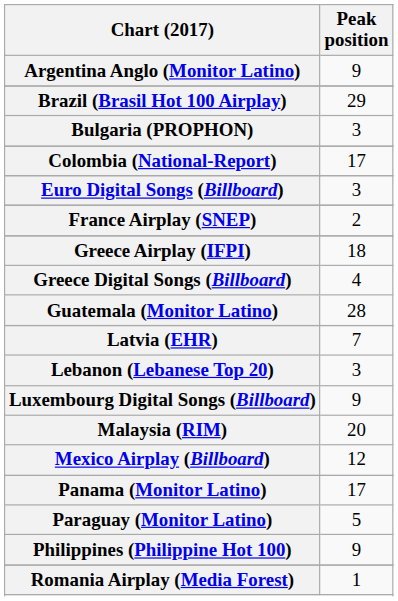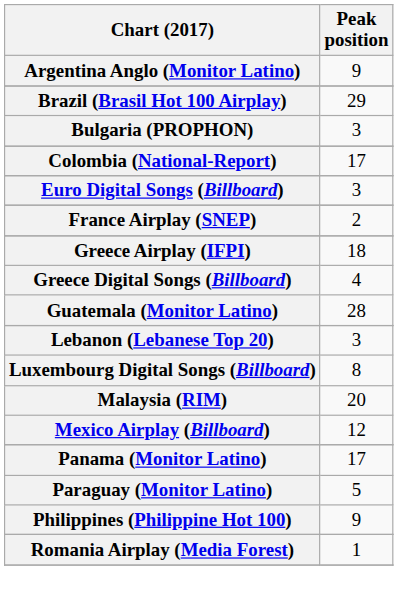 <table class="wikitable sortable plainrowheaders" style="text-align:center">
 <tr>
 <th scope="col">Chart (2017)</th>
 <th scope="col">Peak<br> position</th>
 </tr>
 <tr>
 <th scope="row">Argentina Anglo (<a href='#'>Monitor Latino</a>)</th>
 <td>9</td>
 </tr>
 <tr>
 </tr>
 <tr>
 </tr>
 <tr>
 </tr>
 <tr>
 </tr>
 <tr>
 <th scope="row">Brazil (<a href='#'>Brasil Hot 100 Airplay</a>)</th>
 <td>29</td>
 </tr>
 <tr>
 <th scope="row">Bulgaria (PROPHON)</th>
 <td>3</td>
 </tr>
 <tr>
 </tr>
 <tr>
 </tr>
 <tr>
 </tr>
 <tr>
 <th scope="row">Colombia (<a href='#'>National-Report</a>)</th>
 <td>17</td>
 </tr>
 <tr>
 </tr>
 <tr>
 </tr>
 <tr>
 </tr>
 <tr>
 <th scope="row"><a href='#'>Euro Digital Songs</a> (<em><a href='#'>Billboard</a></em>)</th>
 <td>3</td>
 </tr>
 <tr>
 </tr>
 <tr>
 </tr>
 <tr>
 <th scope="row">France Airplay (<a href='#'>SNEP</a>)</th>
 <td style="text-align:center;">2</td>
 </tr>
 <tr>
 </tr>
 <tr>
 <th scope="row">Greece Airplay (<a href='#'>IFPI</a>)</th>
 <td>18</td>
 </tr>
 <tr>
 <th scope="row">Greece Digital Songs (<em><a href='#'>Billboard</a></em>)</th>
 <td>4</td>
 </tr>
 <tr>
 <th scope="row">Guatemala (<a href='#'>Monitor Latino</a>)</th>
 <td>28</td>
 </tr>
 <tr>
 </tr>
 <tr>
 </tr>
 <tr>
 </tr>
 <tr>
 </tr>
 <tr>
 </tr>
 <tr>
 </tr>
 <tr>
 </tr>
 <tr>
-<th scope="row">Latvia (<a href='#'>EHR</a>)</th>
-<td>7</td>
-</tr>
-<tr>
 <th scope="row">Lebanon (<a href='#'>Lebanese Top 20</a>)</th>
 <td>3</td>
 </tr>
 <tr>
 <th scope="row">Luxembourg Digital Songs (<em><a href='#'>Billboard</a></em>)</th>
-<td>9</td>
+<td>8</td>
 </tr>
 <tr>
 <th scope="row">Malaysia (<a href='#'>RIM</a>)</th>
 <td>20</td>
 </tr>
 <tr>
 <th scope="row"><a href='#'>Mexico Airplay</a> (<em><a href='#'>Billboard</a></em>)</th>
 <td>12</td>
 </tr>
 <tr>
 </tr>
 <tr>
 </tr>
 <tr>
 </tr>
 <tr>
 </tr>
 <tr>
 <th scope="row">Panama (<a href='#'>Monitor Latino</a>)</th>
 <td>17</td>
 </tr>
 <tr>
 <th scope="row">Paraguay (<a href='#'>Monitor Latino</a>)</th>
 <td>5</td>
 </tr>
 <tr>
 <th scope="row">Philippines (<a href='#'>Philippine Hot 100</a>)</th>
 <td>9</td>
 </tr>
 <tr>
 </tr>
 <tr>
 <th scope="row">Romania Airplay (<a href='#'>Media Forest</a>)</th>
 <td>1</td>
 </tr>
 <tr>
 </tr>
 <tr>
 </tr>
 <tr>
 </tr>
 <tr>
 </tr>
 <tr>
 </tr>
 <tr>
 </tr>
 <tr>
 </tr>
 <tr>
 </tr>
 <tr>
 </tr>
 <tr>
 </tr>
 </table>
